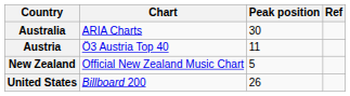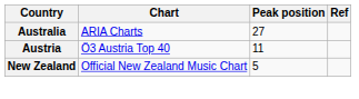 <table class="wikitable plainrowheaders">
 <tr>
 <th scope="col">Country</th>
 <th scope="col">Chart</th>
 <th scope="col">Peak position</th>
 <th scope="col">Ref</th>
 </tr>
 <tr>
 <th scope="row">Australia</th>
 <td><a href='#'>ARIA Charts</a></td>
-<td>30</td>
+<td>27</td>
 <td></td>
 </tr>
 <tr>
 <th scope="row">Austria</th>
 <td><a href='#'>Ö3 Austria Top 40</a></td>
 <td>11</td>
 <td></td>
 </tr>
 <tr>
 <th scope="row">New Zealand</th>
 <td><a href='#'>Official New Zealand Music Chart</a></td>
 <td>5</td>
 <td></td>
 </tr>
-<tr>
-<th scope="row">United States</th>
-<td><a href='#'><em>Billboard</em> 200</a></td>
-<td>26</td>
-<td></td>
-</tr>
 </table>
